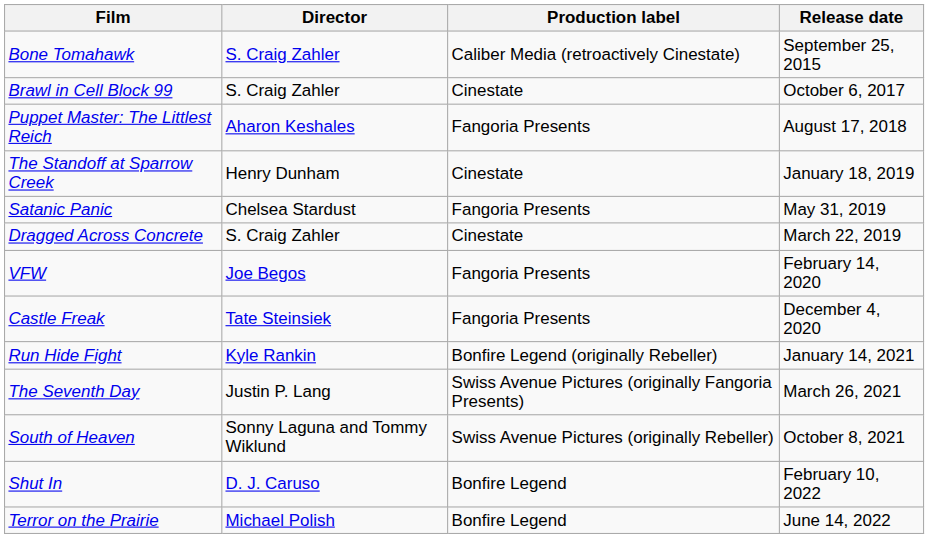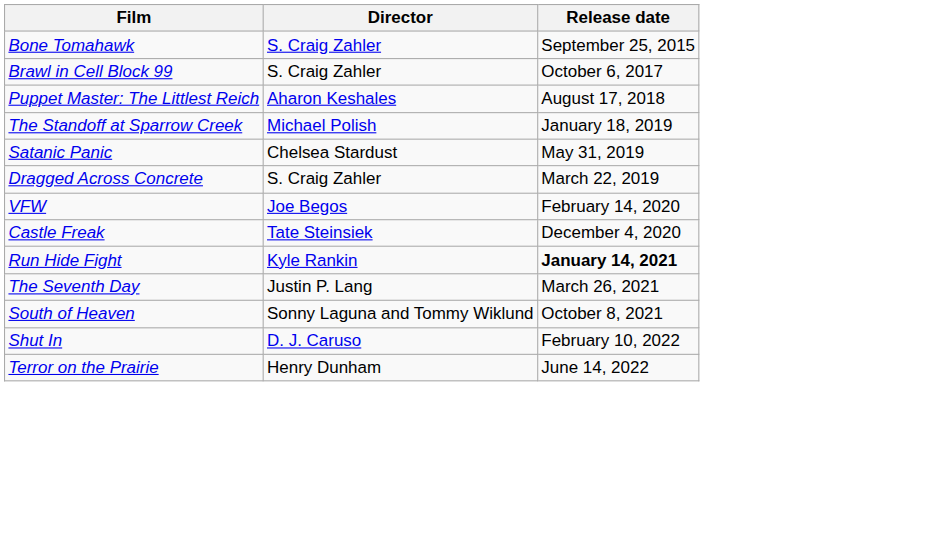 <table class="wikitable">
 <tr>
 <th>Film</th>
 <th>Director</th>
-<th>Production label</th>
 <th>Release date</th>
 </tr>
 <tr>
 <td><em><a href='#'>Bone Tomahawk</a></em></td>
 <td><a href='#'>S. Craig Zahler</a></td>
-<td>Caliber Media (retroactively Cinestate)</td>
 <td>September 25, 2015</td>
 </tr>
 <tr>
 <td><em><a href='#'>Brawl in Cell Block 99</a></em></td>
 <td>S. Craig Zahler</td>
-<td>Cinestate</td>
 <td>October 6, 2017</td>
 </tr>
 <tr>
 <td><em><a href='#'>Puppet Master: The Littlest Reich</a></em></td>
 <td><a href='#'>Aharon Keshales</a></td>
-<td>Fangoria Presents</td>
 <td>August 17, 2018</td>
 </tr>
 <tr>
 <td><em><a href='#'>The Standoff at Sparrow Creek</a></em></td>
-<td>Henry Dunham</td>
-<td>Cinestate</td>
+<td><a href='#'>Michael Polish</a></td>
 <td>January 18, 2019</td>
 </tr>
 <tr>
 <td><em><a href='#'>Satanic Panic</a></em></td>
 <td>Chelsea Stardust</td>
-<td>Fangoria Presents</td>
 <td>May 31, 2019</td>
 </tr>
 <tr>
 <td><em><a href='#'>Dragged Across Concrete</a></em></td>
 <td>S. Craig Zahler</td>
-<td>Cinestate</td>
 <td>March 22, 2019</td>
 </tr>
 <tr>
 <td><em><a href='#'>VFW</a></em></td>
 <td><a href='#'>Joe Begos</a></td>
-<td>Fangoria Presents</td>
 <td>February 14, 2020</td>
 </tr>
 <tr>
 <td><em><a href='#'>Castle Freak</a></em></td>
 <td><a href='#'>Tate Steinsiek</a></td>
-<td>Fangoria Presents</td>
 <td>December 4, 2020</td>
 </tr>
 <tr>
 <td><em><a href='#'>Run Hide Fight</a></em></td>
 <td><a href='#'>Kyle Rankin</a></td>
-<td>Bonfire Legend (originally Rebeller)</td>
-<td>January 14, 2021</td>
+<td><strong>January 14, 2021</strong></td>
 </tr>
 <tr>
 <td><em><a href='#'>The Seventh Day</a></em></td>
 <td>Justin P. Lang</td>
-<td>Swiss Avenue Pictures (originally Fangoria Presents)</td>
 <td>March 26, 2021</td>
 </tr>
 <tr>
 <td><em><a href='#'>South of Heaven</a></em></td>
 <td>Sonny Laguna and Tommy Wiklund</td>
-<td>Swiss Avenue Pictures (originally Rebeller)</td>
 <td>October 8, 2021</td>
 </tr>
 <tr>
 <td><em><a href='#'>Shut In</a></em></td>
 <td><a href='#'>D. J. Caruso</a></td>
-<td>Bonfire Legend</td>
 <td>February 10, 2022</td>
 </tr>
 <tr>
 <td><em><a href='#'>Terror on the Prairie</a></em></td>
-<td><a href='#'>Michael Polish</a></td>
-<td>Bonfire Legend</td>
+<td>Henry Dunham</td>
 <td>June 14, 2022</td>
 </tr>
 </table>
